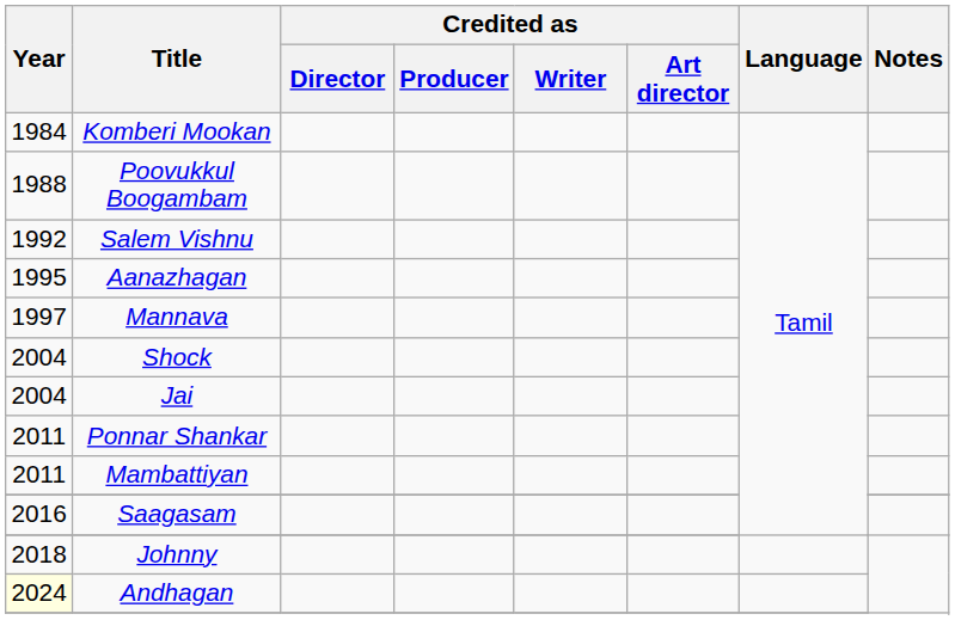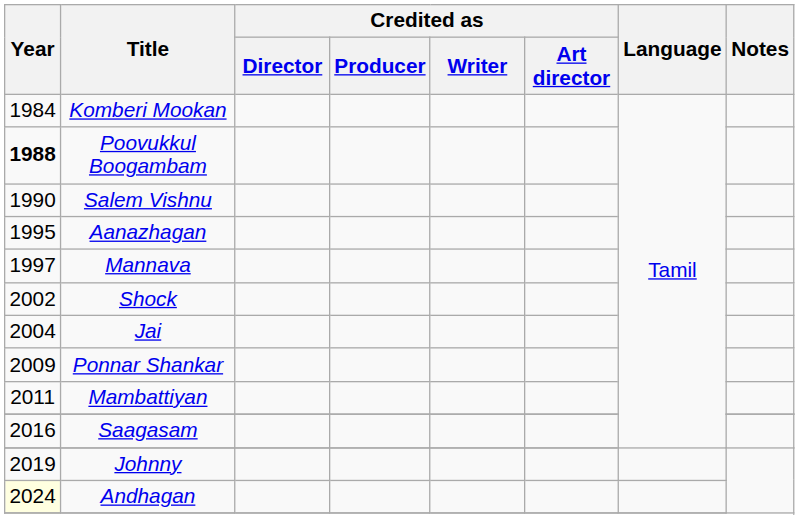 <table class="wikitable sortable">
 <tr>
 <th rowspan="2">Year</th>
 <th rowspan="2">Title</th>
 <th colspan="4">Credited as</th>
 <th rowspan="2">Language</th>
 <th rowspan="2" class="unsortable">Notes</th>
 </tr>
 <tr>
 <th width=65><a href='#'>Director</a></th>
 <th width=65><a href='#'>Producer</a></th>
 <th width=65><a href='#'>Writer</a></th>
 <th width=65><a href='#'>Art director</a></th>
 </tr>
 <tr style="text-align:center;">
 <td>1984</td>
 <td><em><a href='#'>Komberi Mookan</a></em></td>
 <td></td>
 <td></td>
 <td></td>
 <td></td>
 <td rowspan="12"><a href='#'>Tamil</a></td>
 </tr>
 <tr style="text-align:center;">
-<td>1988</td>
+<td><strong>1988</strong></td>
 <td><em><a href='#'>Poovukkul Boogambam</a></em></td>
 <td></td>
 <td></td>
 <td></td>
 <td></td>
 <td></td>
 </tr>
 <tr style="text-align:center;">
-<td>1992</td>
+<td>1990</td>
 <td><em><a href='#'>Salem Vishnu</a></em></td>
 <td></td>
 <td></td>
 <td></td>
 <td></td>
 <td></td>
 </tr>
 <tr style="text-align:center;">
 <td>1995</td>
 <td><em><a href='#'>Aanazhagan</a></em></td>
 <td></td>
 <td></td>
 <td></td>
 <td></td>
 <td></td>
 </tr>
 <tr style="text-align:center;">
 <td>1997</td>
 <td><em><a href='#'>Mannava</a></em></td>
 <td></td>
 <td></td>
 <td></td>
 <td></td>
 <td></td>
 </tr>
 <tr style="text-align:center;">
-<td>2004</td>
+<td>2002</td>
 <td><em><a href='#'>Shock</a></em></td>
 <td></td>
 <td></td>
 <td></td>
 <td></td>
 <td></td>
 </tr>
 <tr style="text-align:center;">
 <td>2004</td>
 <td><em><a href='#'>Jai</a></em></td>
 <td></td>
 <td></td>
 <td></td>
 <td></td>
 <td></td>
 </tr>
 <tr style="text-align:center;">
-<td>2011</td>
+<td>2009</td>
 <td><em><a href='#'>Ponnar Shankar</a></em></td>
 <td></td>
 <td></td>
 <td></td>
 <td></td>
 <td></td>
 </tr>
 <tr style="text-align:center;">
 <td>2011</td>
 <td><em><a href='#'>Mambattiyan</a></em></td>
 <td></td>
 <td></td>
 <td></td>
 <td></td>
 <td></td>
 </tr>
 <tr>
 </tr>
 <tr style="text-align:center;">
 <td>2016</td>
 <td><em><a href='#'>Saagasam</a></em></td>
 <td></td>
 <td></td>
 <td></td>
 <td></td>
 <td></td>
 </tr>
 <tr>
 </tr>
 <tr style="text-align:center;">
-<td>2018</td>
+<td>2019</td>
 <td><em><a href='#'>Johnny</a></em></td>
 <td></td>
 <td></td>
 <td></td>
 <td></td>
 <td></td>
 </tr>
 <tr style="text-align:center;">
 <td style="background: lightyellow;">2024</td>
 <td><em><a href='#'>Andhagan</a></em></td>
 <td></td>
 <td></td>
 <td></td>
 <td></td>
 <td></td>
 </tr>
 <tr>
 </tr>
 </table>
